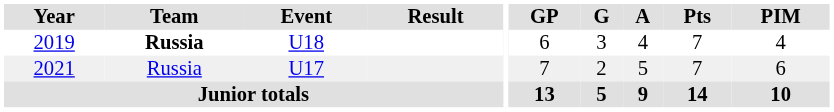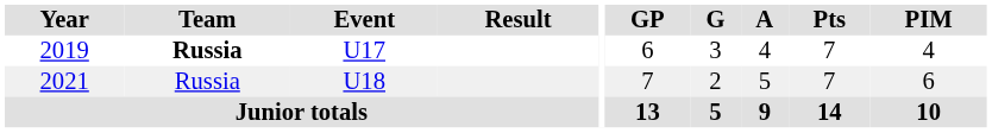 <table border="0" cellpadding="1" cellspacing="0" ID="Table3" style="text-align:center; width:40em">
 <tr ALIGN="center" bgcolor="#e0e0e0">
 <th>Year</th>
 <th>Team</th>
 <th>Event</th>
 <th>Result</th>
 <th rowspan="100" bgcolor="#ffffff"></th>
 <th>GP</th>
 <th>G</th>
 <th>A</th>
 <th>Pts</th>
 <th>PIM</th>
 </tr>
 <tr>
 <td><a href='#'>2019</a></td>
 <td><strong>Russia</strong></td>
-<td><a href='#'>U18</a></td>
+<td><a href='#'>U17</a></td>
 <td></td>
 <td>6</td>
 <td>3</td>
 <td>4</td>
 <td>7</td>
 <td>4</td>
 </tr>
 <tr bgcolor="#f0f0f0">
 <td><a href='#'>2021</a></td>
 <td><a href='#'>Russia</a></td>
-<td><a href='#'>U17</a></td>
+<td><a href='#'>U18</a></td>
 <td></td>
 <td>7</td>
 <td>2</td>
 <td>5</td>
 <td>7</td>
 <td>6</td>
 </tr>
 <tr bgcolor="#e0e0e0">
 <th colspan="4">Junior totals</th>
 <th>13</th>
 <th>5</th>
 <th>9</th>
 <th>14</th>
 <th>10</th>
 </tr>
 </table>
